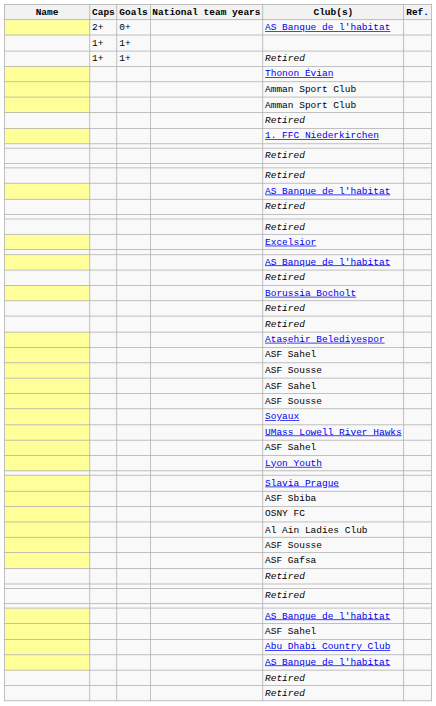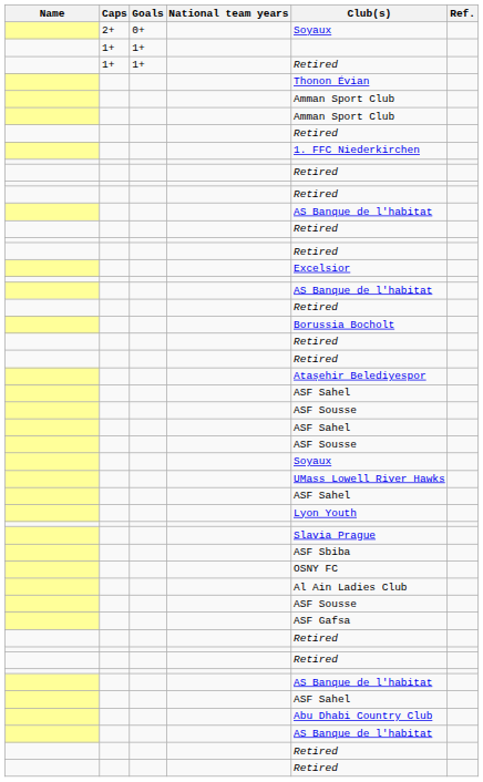 <table class="wikitable sortable">
 <tr>
 <th width="20%">Name</th>
 <th>Caps</th>
 <th>Goals</th>
 <th>National team years</th>
 <th>Club(s)</th>
 <th>Ref.</th>
 </tr>
 <tr>
 <td scope="row" style="background-color:#FFFF99" align="left"><strong></strong></td>
 <td>2+</td>
 <td>0+</td>
 <td></td>
-<td> <a href='#'>AS Banque de l'habitat</a></td>
+<td> <a href='#'>Soyaux</a></td>
 <td></td>
 </tr>
 <tr>
 <td></td>
 <td>1+</td>
 <td>1+</td>
 <td></td>
 <td></td>
 <td></td>
 </tr>
 <tr>
 <td></td>
 <td>1+</td>
 <td>1+</td>
 <td></td>
 <td><em>Retired</em></td>
 <td></td>
 </tr>
 <tr>
 <td scope="row" style="background-color:#FFFF99" align="left"><strong></strong></td>
 <td></td>
 <td></td>
 <td></td>
 <td> <a href='#'>Thonon Évian</a></td>
 <td></td>
 </tr>
 <tr>
 <td scope="row" style="background-color:#FFFF99" align="left"><strong></strong></td>
 <td></td>
 <td></td>
 <td></td>
 <td> Amman Sport Club</td>
 <td></td>
 </tr>
 <tr>
 <td scope="row" style="background-color:#FFFF99" align="left"><strong></strong></td>
 <td></td>
 <td></td>
 <td></td>
 <td> Amman Sport Club</td>
 <td></td>
 </tr>
 <tr>
 <td></td>
 <td></td>
 <td></td>
 <td></td>
 <td><em>Retired</em></td>
 <td></td>
 </tr>
 <tr>
 <td scope="row" style="background-color:#FFFF99" align="left"><strong></strong></td>
 <td></td>
 <td></td>
 <td></td>
 <td> <a href='#'>1. FFC Niederkirchen</a></td>
 <td></td>
 </tr>
 <tr>
 <td></td>
 <td></td>
 <td></td>
 <td></td>
 <td></td>
 <td></td>
 </tr>
 <tr>
 <td></td>
 <td></td>
 <td></td>
 <td></td>
 <td><em>Retired</em></td>
 <td></td>
 </tr>
 <tr>
 <td></td>
 <td></td>
 <td></td>
 <td></td>
 <td></td>
 <td></td>
 </tr>
 <tr>
 <td></td>
 <td></td>
 <td></td>
 <td></td>
 <td><em>Retired</em></td>
 <td></td>
 </tr>
 <tr>
 <td scope="row" style="background-color:#FFFF99" align="left"><strong></strong></td>
 <td></td>
 <td></td>
 <td></td>
 <td> <a href='#'>AS Banque de l'habitat</a></td>
 <td></td>
 </tr>
 <tr>
 <td></td>
 <td></td>
 <td></td>
 <td></td>
 <td><em>Retired</em></td>
 <td></td>
 </tr>
 <tr>
 <td></td>
 <td></td>
 <td></td>
 <td></td>
 <td></td>
 <td></td>
 </tr>
 <tr>
 <td></td>
 <td></td>
 <td></td>
 <td></td>
 <td><em>Retired</em></td>
 <td></td>
 </tr>
 <tr>
 <td scope="row" style="background-color:#FFFF99" align="left"><strong></strong></td>
 <td></td>
 <td></td>
 <td></td>
 <td> <a href='#'>Excelsior</a></td>
 <td></td>
 </tr>
 <tr>
 <td></td>
 <td></td>
 <td></td>
 <td></td>
 <td></td>
 <td></td>
 </tr>
 <tr>
 <td scope="row" style="background-color:#FFFF99" align="left"><strong></strong></td>
 <td></td>
 <td></td>
 <td></td>
 <td> <a href='#'>AS Banque de l'habitat</a></td>
 <td></td>
 </tr>
 <tr>
 <td></td>
 <td></td>
 <td></td>
 <td></td>
 <td><em>Retired</em></td>
 <td></td>
 </tr>
 <tr>
 <td scope="row" style="background-color:#FFFF99" align="left"><strong></strong></td>
 <td></td>
 <td></td>
 <td></td>
 <td> <a href='#'>Borussia Bocholt</a></td>
 <td></td>
 </tr>
 <tr>
 <td></td>
 <td></td>
 <td></td>
 <td></td>
 <td><em>Retired</em></td>
 <td></td>
 </tr>
 <tr>
 <td></td>
 <td></td>
 <td></td>
 <td></td>
 <td><em>Retired</em></td>
 <td></td>
 </tr>
 <tr>
 <td scope="row" style="background-color:#FFFF99" align="left"><strong></strong></td>
 <td></td>
 <td></td>
 <td></td>
 <td> <a href='#'>Ataşehir Belediyespor</a></td>
 <td></td>
 </tr>
 <tr>
 <td scope="row" style="background-color:#FFFF99" align="left"><strong></strong></td>
 <td></td>
 <td></td>
 <td></td>
 <td> ASF Sahel</td>
 <td></td>
 </tr>
 <tr>
 <td scope="row" style="background-color:#FFFF99" align="left"><strong></strong></td>
 <td></td>
 <td></td>
 <td></td>
 <td> ASF Sousse</td>
 <td></td>
 </tr>
 <tr>
 <td scope="row" style="background-color:#FFFF99" align="left"><strong></strong></td>
 <td></td>
 <td></td>
 <td></td>
 <td> ASF Sahel</td>
 <td></td>
 </tr>
 <tr>
 <td scope="row" style="background-color:#FFFF99" align="left"><strong></strong></td>
 <td></td>
 <td></td>
 <td></td>
 <td> ASF Sousse</td>
 <td></td>
 </tr>
 <tr>
 <td scope="row" style="background-color:#FFFF99" align="left"><strong></strong></td>
 <td></td>
 <td></td>
 <td></td>
 <td> <a href='#'>Soyaux</a></td>
 <td></td>
 </tr>
 <tr>
 <td scope="row" style="background-color:#FFFF99" align="left"><strong></strong></td>
 <td></td>
 <td></td>
 <td></td>
 <td> <a href='#'>UMass Lowell River Hawks</a></td>
 <td></td>
 </tr>
 <tr>
 <td scope="row" style="background-color:#FFFF99" align="left"><strong></strong></td>
 <td></td>
 <td></td>
 <td></td>
 <td> ASF Sahel</td>
 <td></td>
 </tr>
 <tr>
 <td scope="row" style="background-color:#FFFF99" align="left"><strong></strong></td>
 <td></td>
 <td></td>
 <td></td>
 <td> <a href='#'>Lyon Youth</a></td>
 <td></td>
 </tr>
 <tr>
 <td></td>
 <td></td>
 <td></td>
 <td></td>
 <td></td>
 <td></td>
 </tr>
 <tr>
 <td scope="row" style="background-color:#FFFF99" align="left"><strong></strong></td>
 <td></td>
 <td></td>
 <td></td>
 <td> <a href='#'>Slavia Prague</a></td>
 <td></td>
 </tr>
 <tr>
 <td scope="row" style="background-color:#FFFF99" align="left"><strong></strong></td>
 <td></td>
 <td></td>
 <td></td>
 <td> ASF Sbiba</td>
 <td></td>
 </tr>
 <tr>
 <td scope="row" style="background-color:#FFFF99" align="left"><strong></strong></td>
 <td></td>
 <td></td>
 <td></td>
 <td> OSNY FC</td>
 <td></td>
 </tr>
 <tr>
 <td scope="row" style="background-color:#FFFF99" align="left"><strong></strong></td>
 <td></td>
 <td></td>
 <td></td>
 <td> Al Ain Ladies Club</td>
 <td></td>
 </tr>
 <tr>
 <td scope="row" style="background-color:#FFFF99" align="left"><strong></strong></td>
 <td></td>
 <td></td>
 <td></td>
 <td> ASF Sousse</td>
 <td></td>
 </tr>
 <tr>
 <td scope="row" style="background-color:#FFFF99" align="left"><strong></strong></td>
 <td></td>
 <td></td>
 <td></td>
 <td> ASF Gafsa</td>
 <td></td>
 </tr>
 <tr>
 <td></td>
 <td></td>
 <td></td>
 <td></td>
 <td><em>Retired</em></td>
 <td></td>
 </tr>
 <tr>
 <td></td>
 <td></td>
 <td></td>
 <td></td>
 <td></td>
 <td></td>
 </tr>
 <tr>
 <td></td>
 <td></td>
 <td></td>
 <td></td>
 <td><em>Retired</em></td>
 <td></td>
 </tr>
 <tr>
 <td></td>
 <td></td>
 <td></td>
 <td></td>
 <td></td>
 <td></td>
 </tr>
 <tr>
 <td scope="row" style="background-color:#FFFF99" align="left"><strong></strong></td>
 <td></td>
 <td></td>
 <td></td>
 <td> <a href='#'>AS Banque de l'habitat</a></td>
 <td></td>
 </tr>
 <tr>
 <td scope="row" style="background-color:#FFFF99" align="left"><strong></strong></td>
 <td></td>
 <td></td>
 <td></td>
 <td> ASF Sahel</td>
 <td></td>
 </tr>
 <tr>
 <td scope="row" style="background-color:#FFFF99" align="left"><strong></strong></td>
 <td></td>
 <td></td>
 <td></td>
 <td> <a href='#'>Abu Dhabi Country Club</a></td>
 <td></td>
 </tr>
 <tr>
 <td scope="row" style="background-color:#FFFF99" align="left"><strong></strong></td>
 <td></td>
 <td></td>
 <td></td>
 <td> <a href='#'>AS Banque de l'habitat</a></td>
 <td></td>
 </tr>
 <tr>
 <td></td>
 <td></td>
 <td></td>
 <td></td>
 <td><em>Retired</em></td>
 <td></td>
 </tr>
 <tr>
 <td></td>
 <td></td>
 <td></td>
 <td></td>
 <td><em>Retired</em></td>
 <td></td>
 </tr>
 </table>
